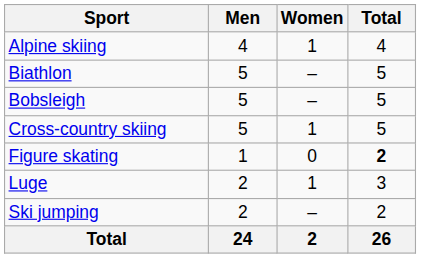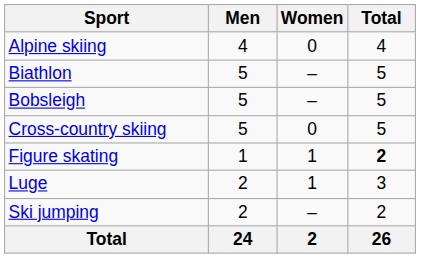 <table class="wikitable sortable" style="text-align:center;">
 <tr>
 <th width=180>Sport</th>
 <th width=55>Men</th>
 <th width=55>Women</th>
 <th width=55>Total</th>
 </tr>
 <tr>
 <td align=left><a href='#'>Alpine skiing</a></td>
 <td>4</td>
-<td>1</td>
+<td>0</td>
 <td>4</td>
 </tr>
 <tr>
 <td align=left><a href='#'>Biathlon</a></td>
 <td>5</td>
 <td>–</td>
 <td>5</td>
 </tr>
 <tr>
 <td align=left><a href='#'>Bobsleigh</a></td>
 <td>5</td>
 <td>–</td>
 <td>5</td>
 </tr>
 <tr>
 <td align=left><a href='#'>Cross-country skiing</a></td>
 <td>5</td>
-<td>1</td>
+<td>0</td>
 <td>5</td>
 </tr>
 <tr>
 <td align=left><a href='#'>Figure skating</a></td>
 <td>1</td>
-<td>0</td>
+<td>1</td>
 <td><strong>2</strong></td>
 </tr>
 <tr>
 <td align=left><a href='#'>Luge</a></td>
 <td>2</td>
 <td>1</td>
 <td>3</td>
 </tr>
 <tr>
 <td align=left><a href='#'>Ski jumping</a></td>
 <td>2</td>
 <td>–</td>
 <td>2</td>
 </tr>
 <tr>
 <th>Total</th>
 <th>24</th>
 <th>2</th>
 <th>26</th>
 </tr>
 </table>
